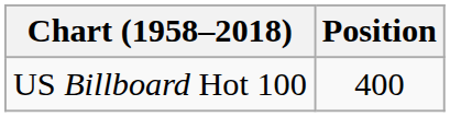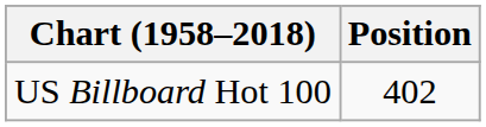 <table class="wikitable plainrowheaders">
 <tr>
 <th>Chart (1958–2018)</th>
 <th>Position</th>
 </tr>
 <tr>
 <td>US <em>Billboard</em> Hot 100</td>
-<td style="text-align:center;">400</td>
+<td style="text-align:center;">402</td>
 </tr>
 </table>
